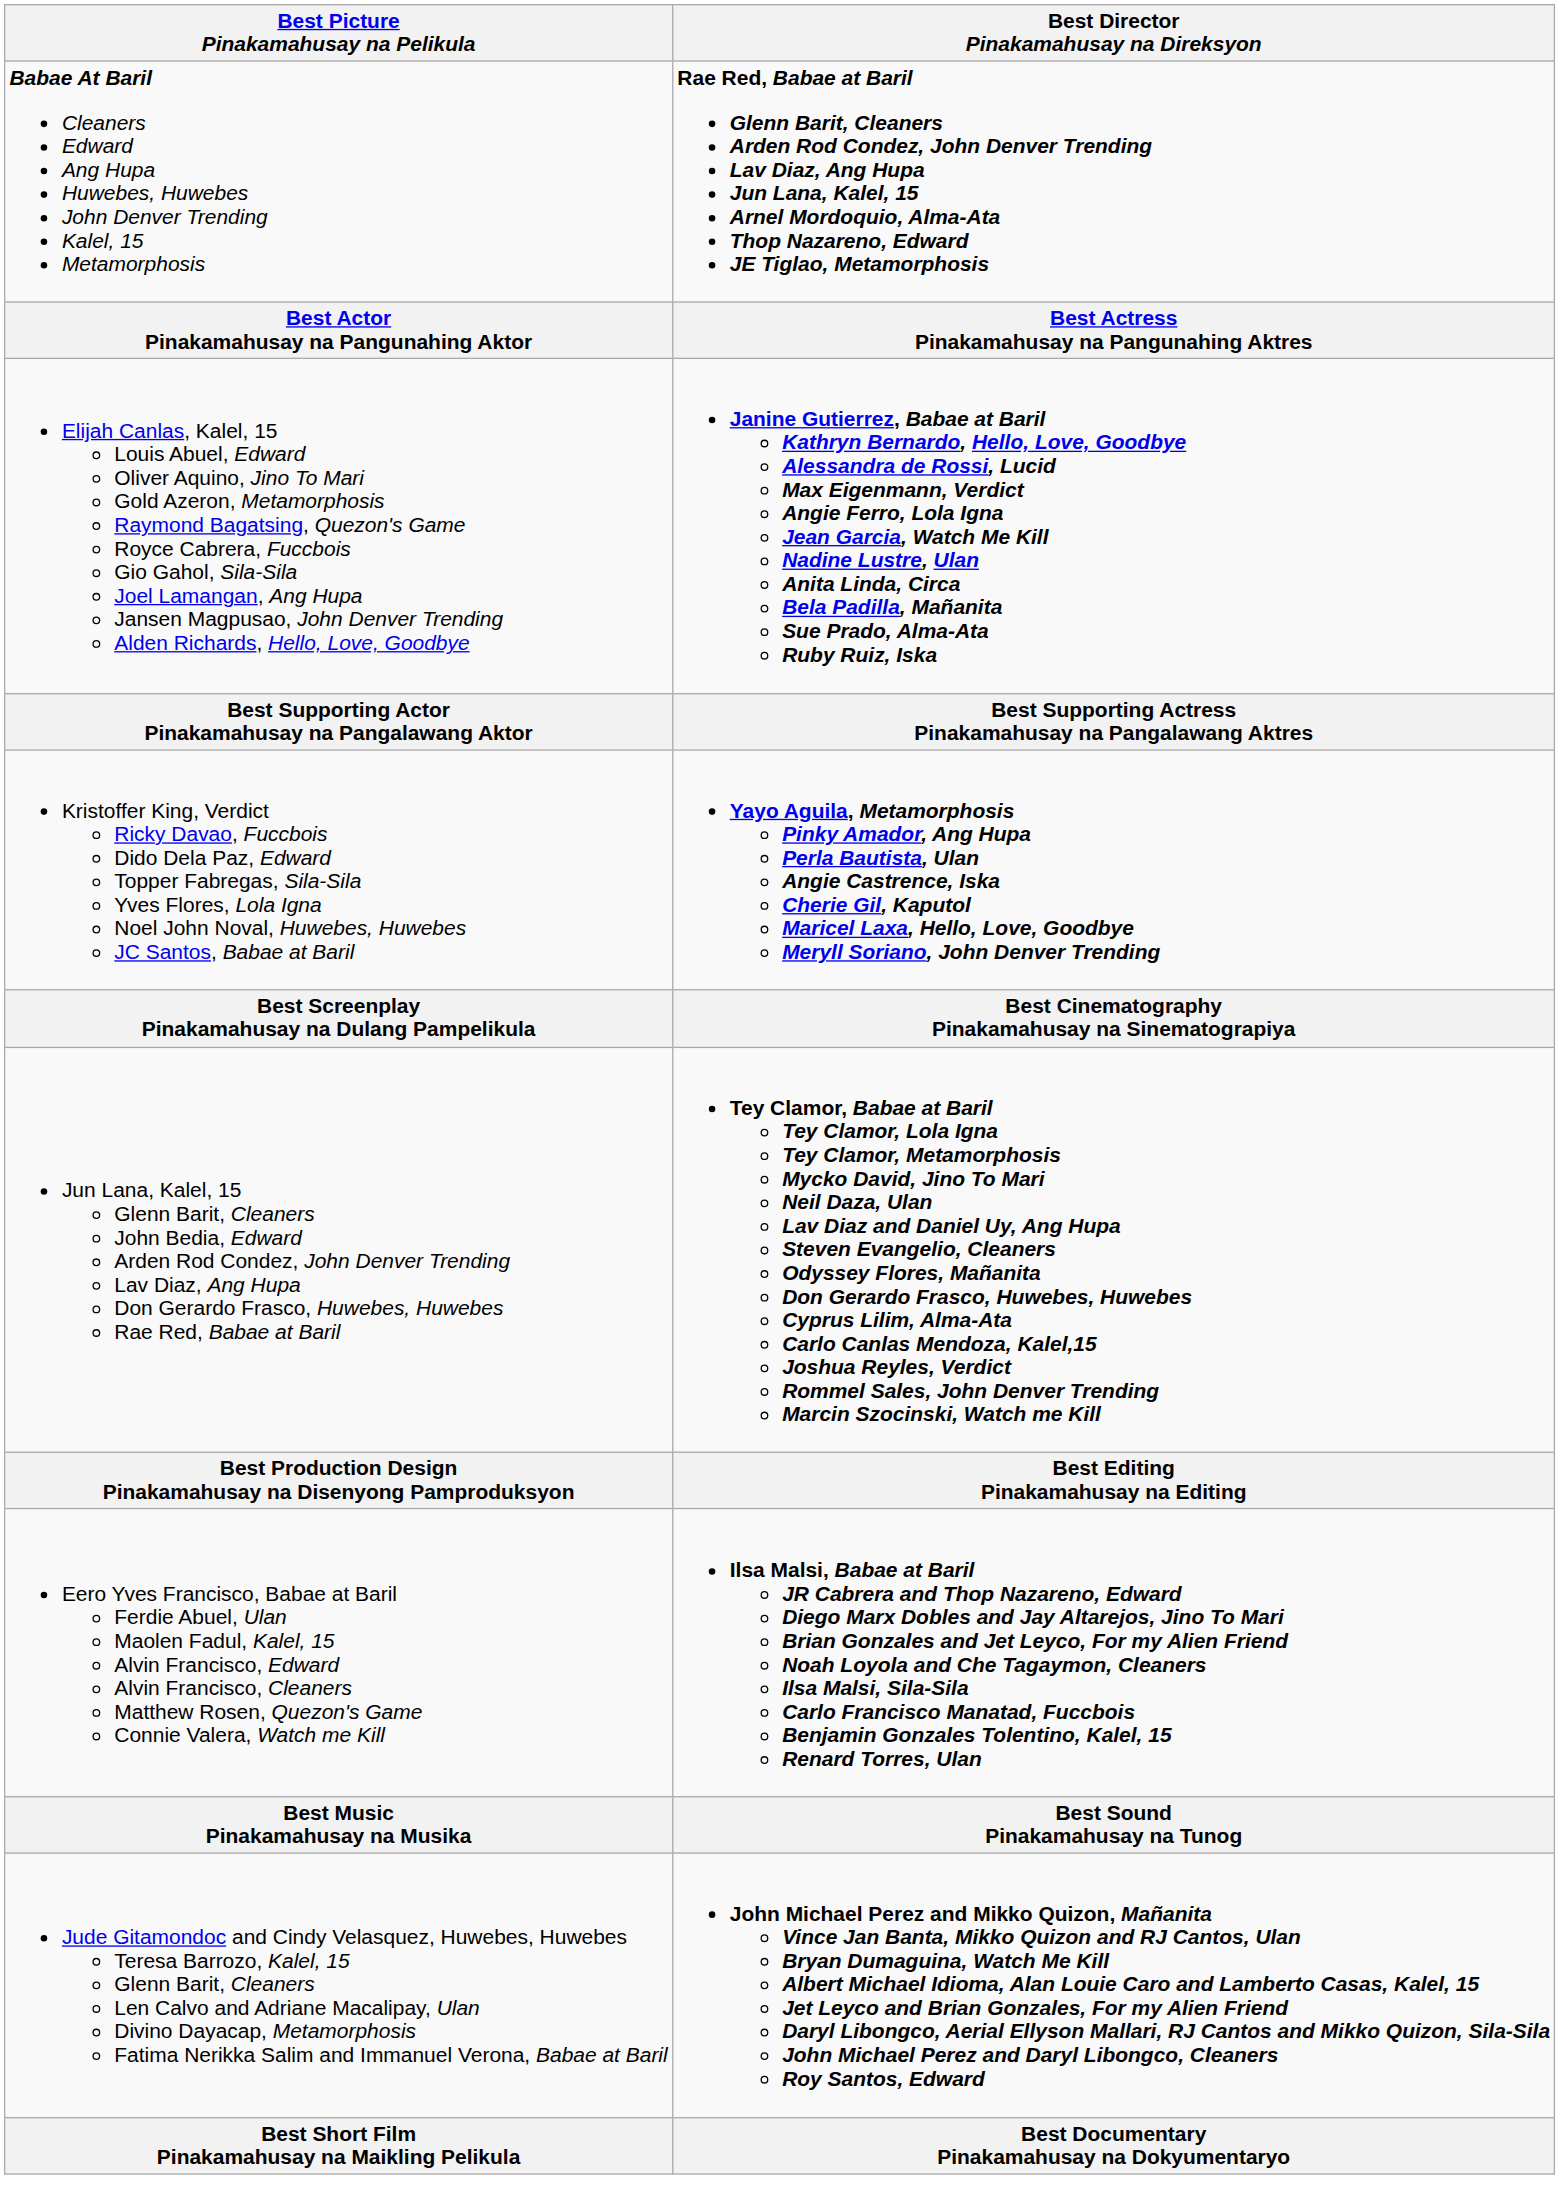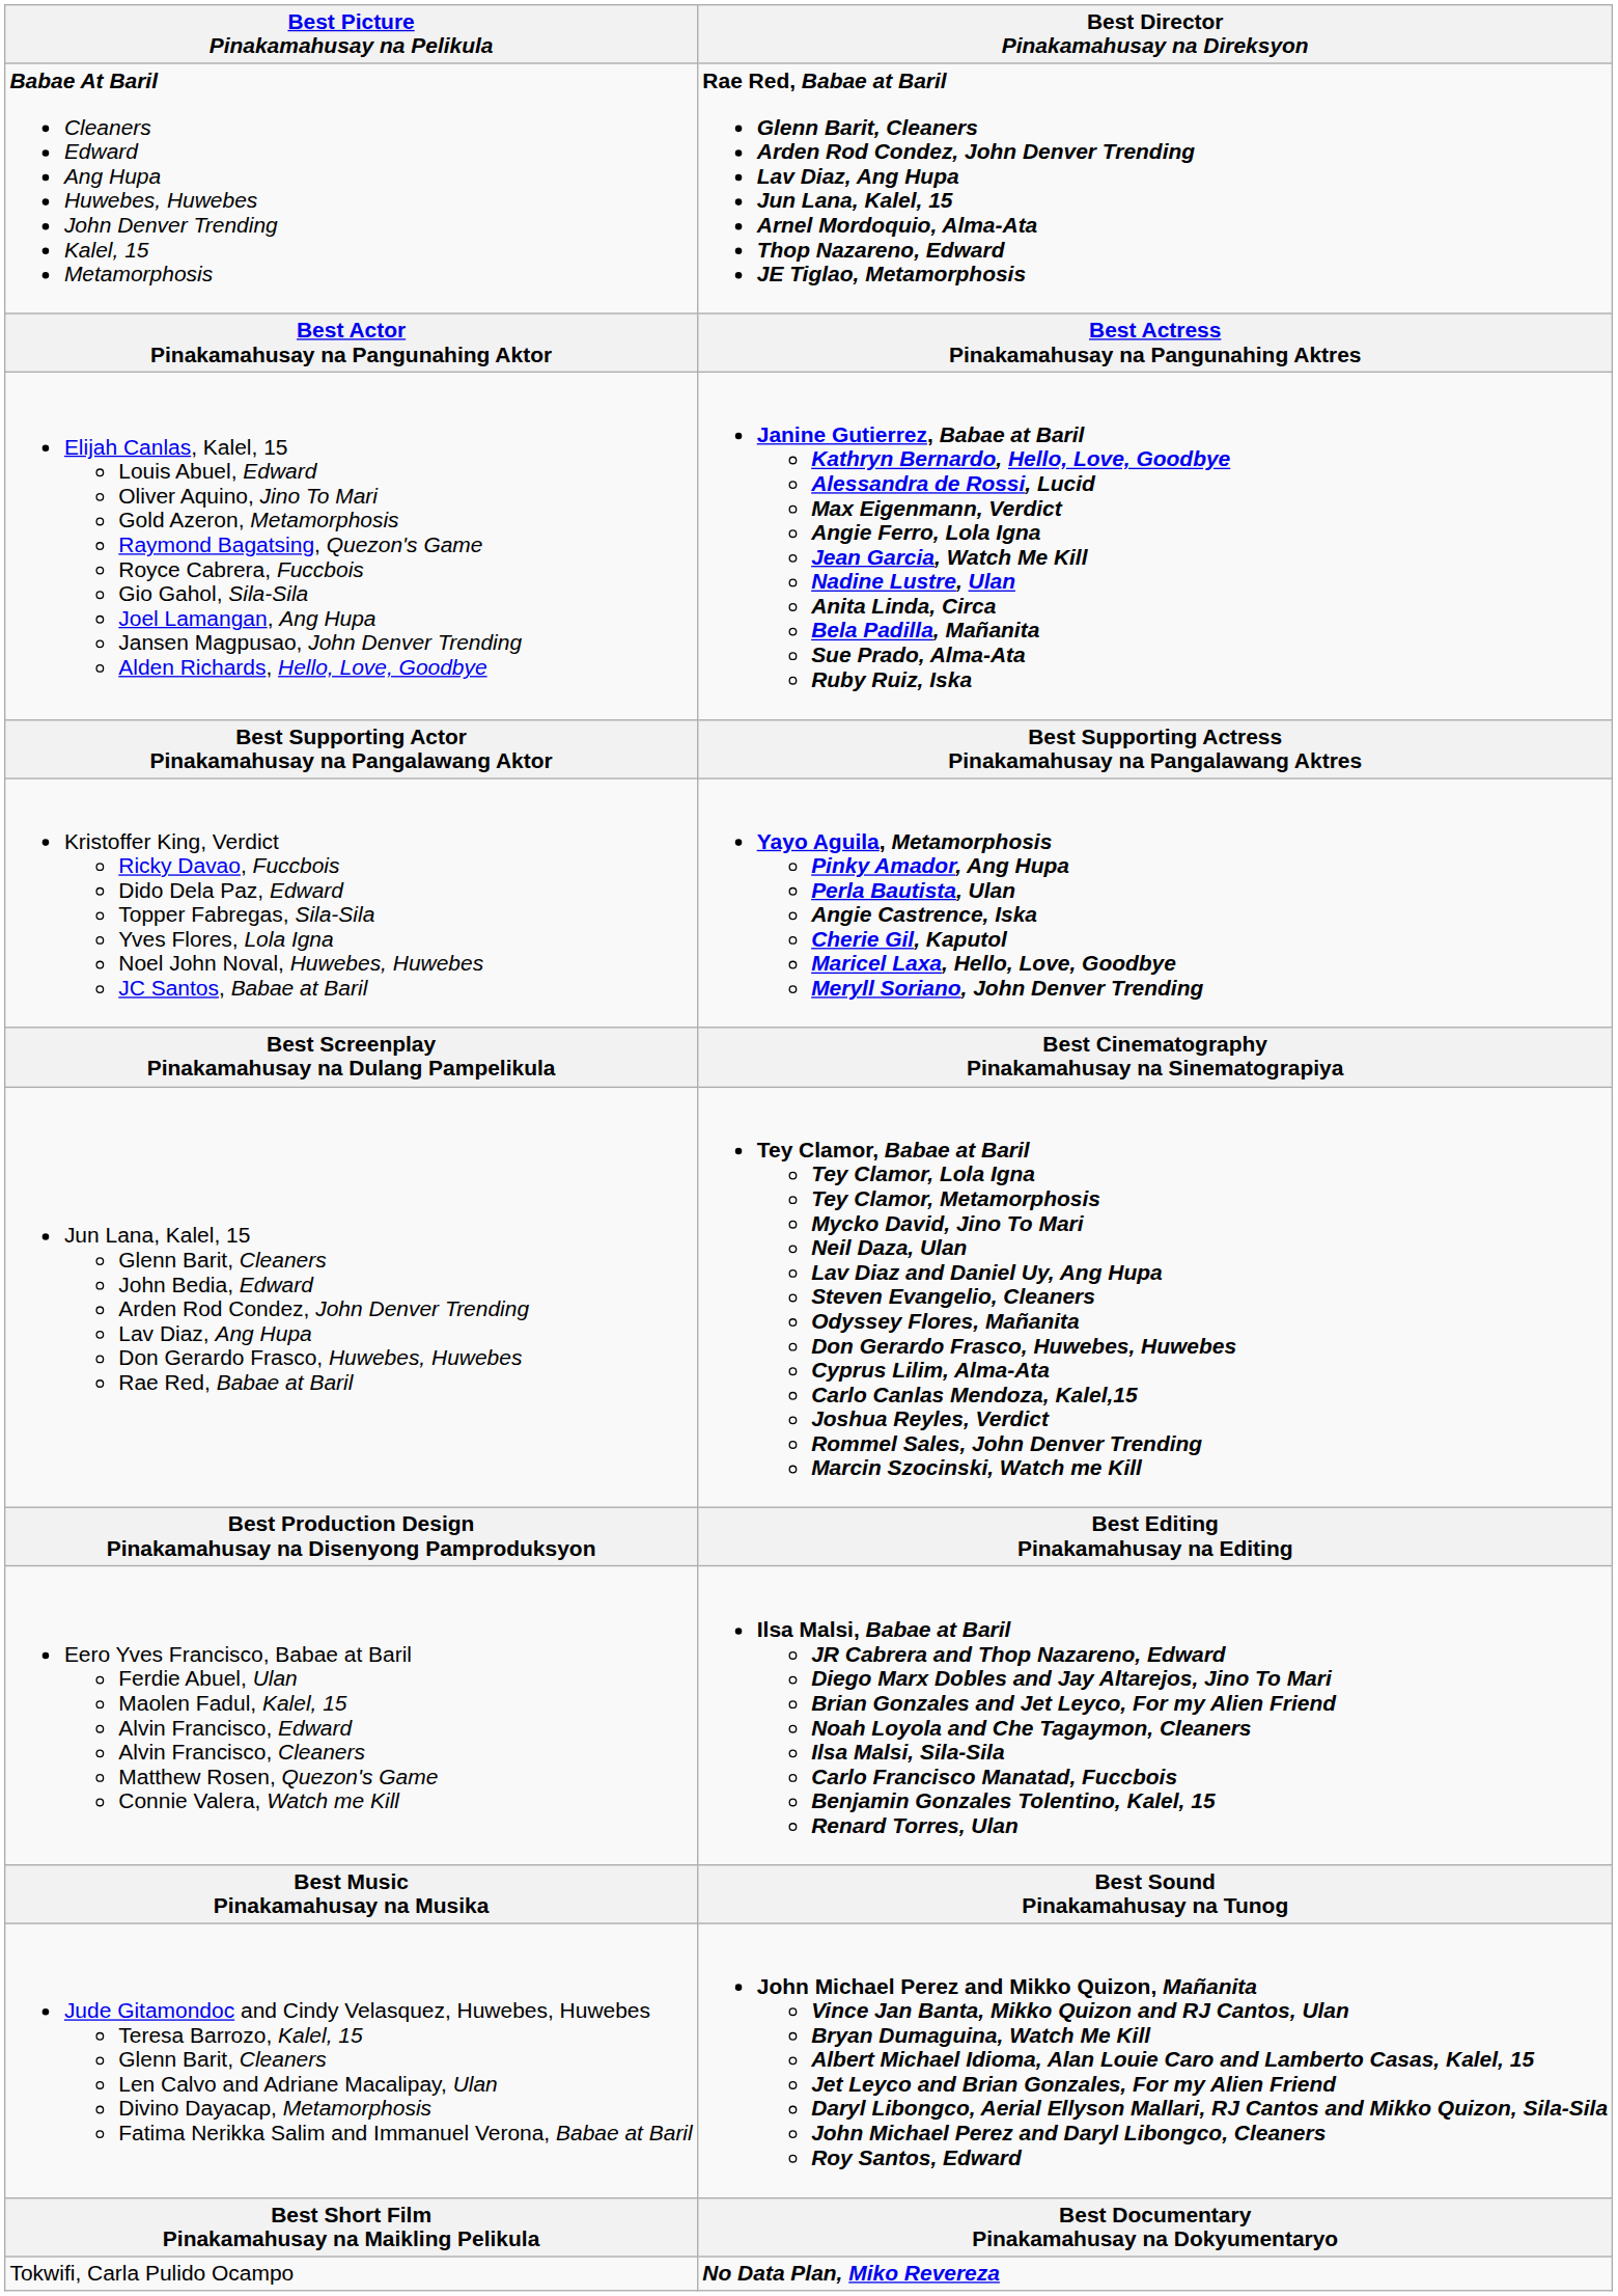 <table class="wikitable">
 <tr>
 <th><a href='#'>Best Picture</a><br><em>Pinakamahusay na Pelikula</em></th>
 <th>Best Director<br><em>Pinakamahusay na Direksyon</em></th>
 </tr>
 <tr>
 <td><strong><em>Babae At Baril</em></strong><br><ul><li><em>Cleaners</em></li><li><em>Edward</em></li><li><em>Ang Hupa</em></li><li><em>Huwebes, Huwebes</em></li><li><em>John Denver Trending</em></li><li><em>Kalel, 15</em></li><li><em>Metamorphosis</em></li></ul></td>
 <td><strong>Rae Red, <em>Babae at Baril<strong><em><br><ul><li>Glenn Barit, </em>Cleaners<em></li><li>Arden Rod Condez, </em>John Denver Trending<em></li><li>Lav Diaz, </em>Ang Hupa<em></li><li>Jun Lana, </em>Kalel, 15<em></li><li>Arnel Mordoquio, </em>Alma-Ata<em></li><li>Thop Nazareno, </em>Edward<em></li><li>JE Tiglao, </em>Metamorphosis<em></li></ul></td>
 </tr>
 <tr>
 <th><a href='#'>Best Actor</a><br></em>Pinakamahusay na Pangunahing Aktor<em></th>
 <th><a href='#'>Best Actress</a><br></em>Pinakamahusay na Pangunahing Aktres<em></th>
 </tr>
 <tr>
 <td><br><ul><li></strong><a href='#'>Elijah Canlas</a>, </em>Kalel, 15</em></strong><ul><li>Louis Abuel, <em>Edward</em></li><li>Oliver Aquino, <em>Jino To Mari</em></li><li>Gold Azeron, <em>Metamorphosis</em></li><li><a href='#'>Raymond Bagatsing</a>, <em>Quezon's Game</em></li><li>Royce Cabrera, <em>Fuccbois</em></li><li>Gio Gahol, <em>Sila-Sila</em></li><li><a href='#'>Joel Lamangan</a>, <em>Ang Hupa</em></li><li>Jansen Magpusao, <em>John Denver Trending</em></li><li><a href='#'>Alden Richards</a>, <em><a href='#'>Hello, Love, Goodbye</a></em></li></ul></li></ul></td>
 <td><br><ul><li><strong><a href='#'>Janine Gutierrez</a>, <em>Babae at Baril<strong><em><ul><li><a href='#'>Kathryn Bernardo</a>, </em><a href='#'>Hello, Love, Goodbye</a><em></li><li><a href='#'>Alessandra de Rossi</a>, </em>Lucid<em></li><li>Max Eigenmann, </em>Verdict<em></li><li>Angie Ferro, </em>Lola Igna<em></li><li><a href='#'>Jean Garcia</a>, </em>Watch Me Kill<em></li><li><a href='#'>Nadine Lustre</a>, </em><a href='#'>Ulan</a><em></li><li>Anita Linda, </em>Circa<em></li><li><a href='#'>Bela Padilla</a>, </em>Mañanita<em></li><li>Sue Prado, </em>Alma-Ata<em></li><li>Ruby Ruiz, </em>Iska<em></li></ul></li></ul></td>
 </tr>
 <tr>
 <th></strong>Best Supporting Actor<strong><br></em>Pinakamahusay na Pangalawang Aktor<em></th>
 <th>Best Supporting Actress<br></em>Pinakamahusay na Pangalawang Aktres<em></th>
 </tr>
 <tr>
 <td><br><ul><li></strong>Kristoffer King, </em>Verdict</em></strong><ul><li><a href='#'>Ricky Davao</a>, <em>Fuccbois</em></li><li>Dido Dela Paz, <em>Edward</em></li><li>Topper Fabregas, <em>Sila-Sila</em></li><li>Yves Flores, <em>Lola Igna</em></li><li>Noel John Noval, <em>Huwebes, Huwebes</em></li><li><a href='#'>JC Santos</a>, <em>Babae at Baril</em></li></ul></li></ul></td>
 <td><br><ul><li><strong><a href='#'>Yayo Aguila</a>, <em>Metamorphosis<strong><em><ul><li><a href='#'>Pinky Amador</a>, </em>Ang Hupa<em></li><li><a href='#'>Perla Bautista</a>, </em>Ulan<em></li><li>Angie Castrence, </em>Iska<em></li><li><a href='#'>Cherie Gil</a>, </em>Kaputol<em></li><li><a href='#'>Maricel Laxa</a>, </em>Hello, Love, Goodbye<em></li><li><a href='#'>Meryll Soriano</a>, </em>John Denver Trending<em></li></ul></li></ul></td>
 </tr>
 <tr>
 <th></strong>Best Screenplay<strong><br></em>Pinakamahusay na Dulang Pampelikula<em></th>
 <th></strong>Best Cinematography<strong><br></em>Pinakamahusay na Sinematograpiya<em></th>
 </tr>
 <tr>
 <td><br><ul><li></strong>Jun Lana, </em>Kalel, 15</em></strong><ul><li>Glenn Barit, <em>Cleaners</em></li><li>John Bedia, <em>Edward</em></li><li>Arden Rod Condez, <em>John Denver Trending</em></li><li>Lav Diaz, <em>Ang Hupa</em></li><li>Don Gerardo Frasco, <em>Huwebes, Huwebes</em></li><li>Rae Red, <em>Babae at Baril</em></li></ul></li></ul></td>
 <td><br><ul><li><strong>Tey Clamor, <em>Babae at Baril<strong><em><ul><li>Tey Clamor, </em>Lola Igna<em></li><li>Tey Clamor, </em>Metamorphosis<em></li><li>Mycko David, </em>Jino To Mari<em></li><li>Neil Daza, </em>Ulan<em></li><li>Lav Diaz and Daniel Uy, </em>Ang Hupa<em></li><li>Steven Evangelio, </em>Cleaners<em></li><li>Odyssey Flores, </em>Mañanita<em></li><li>Don Gerardo Frasco, </em>Huwebes, Huwebes<em></li><li>Cyprus Lilim, </em>Alma-Ata<em></li><li>Carlo Canlas Mendoza, </em>Kalel,15<em></li><li>Joshua Reyles, </em>Verdict<em></li><li>Rommel Sales, </em>John Denver Trending<em></li><li>Marcin Szocinski, </em>Watch me Kill<em></li></ul></li></ul></td>
 </tr>
 <tr>
 <th></strong>Best Production Design<strong><br></em>Pinakamahusay na Disenyong Pamproduksyon<em></th>
 <th></strong>Best Editing<strong><br></em>Pinakamahusay na Editing<em></th>
 </tr>
 <tr>
 <td><br><ul><li></strong>Eero Yves Francisco, </em>Babae at Baril</em></strong><ul><li>Ferdie Abuel, <em>Ulan</em></li><li>Maolen Fadul, <em>Kalel, 15</em></li><li>Alvin Francisco, <em>Edward</em></li><li>Alvin Francisco, <em>Cleaners</em></li><li>Matthew Rosen, <em>Quezon's Game</em></li><li>Connie Valera, <em>Watch me Kill</em></li></ul></li></ul></td>
 <td><br><ul><li><strong>Ilsa Malsi, <em>Babae at Baril<strong><em><ul><li>JR Cabrera and Thop Nazareno, </em>Edward<em></li><li>Diego Marx Dobles and Jay Altarejos, </em>Jino To Mari<em></li><li>Brian Gonzales and Jet Leyco, </em>For my Alien Friend<em></li><li>Noah Loyola and Che Tagaymon, </em>Cleaners<em></li><li>Ilsa Malsi, </em>Sila-Sila<em></li><li>Carlo Francisco Manatad, </em>Fuccbois<em></li><li>Benjamin Gonzales Tolentino, </em>Kalel, 15<em></li><li>Renard Torres, </em>Ulan<em></li></ul></li></ul></td>
 </tr>
 <tr>
 <th></strong>Best Music<strong><br></em>Pinakamahusay na Musika<em></th>
 <th></strong>Best Sound<strong><br></em>Pinakamahusay na Tunog<em></th>
 </tr>
 <tr>
 <td><br><ul><li></strong><a href='#'>Jude Gitamondoc</a> and Cindy Velasquez, </em>Huwebes, Huwebes</em></strong><ul><li>Teresa Barrozo, <em>Kalel, 15</em></li><li>Glenn Barit, <em>Cleaners</em></li><li>Len Calvo and Adriane Macalipay, <em>Ulan</em></li><li>Divino Dayacap, <em>Metamorphosis</em></li><li>Fatima Nerikka Salim and Immanuel Verona, <em>Babae at Baril</em></li></ul></li></ul></td>
 <td><br><ul><li><strong>John Michael Perez and Mikko Quizon, <em>Mañanita<strong><em><ul><li>Vince Jan Banta, Mikko Quizon and RJ Cantos, </em>Ulan<em></li><li>Bryan Dumaguina, </em>Watch Me Kill<em></li><li>Albert Michael Idioma, Alan Louie Caro and Lamberto Casas, </em>Kalel, 15<em></li><li>Jet Leyco and Brian Gonzales, </em>For my Alien Friend<em></li><li>Daryl Libongco, Aerial Ellyson Mallari, RJ Cantos and Mikko Quizon, </em>Sila-Sila<em></li><li>John Michael Perez and Daryl Libongco, </em>Cleaners<em></li><li>Roy Santos, </em>Edward<em></li></ul></li></ul></td>
 </tr>
 <tr>
 <th></strong>Best Short Film<strong><br></em>Pinakamahusay na Maikling Pelikula<em></th>
 <th></strong>Best Documentary<strong><br></em>Pinakamahusay na Dokyumentaryo<em></th>
 </tr>
+<tr>
+<td></em></strong>Tokwifi</em>, Carla Pulido Ocampo</strong></td>
+<td><strong><em>No Data Plan<em>, <a href='#'>Miko Revereza</a><strong></td>
+</tr>
 </table>
